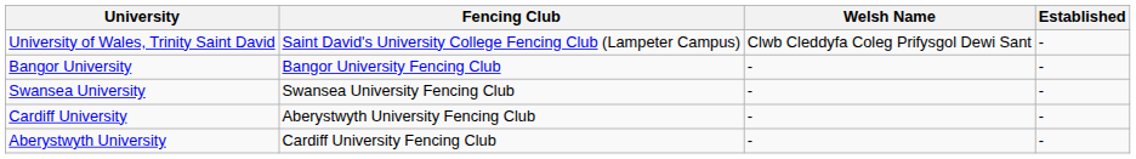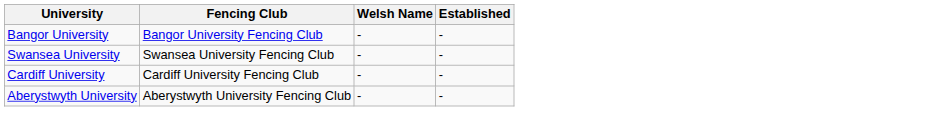 <table class="wikitable sortable">
 <tr>
 <th>University</th>
 <th>Fencing Club</th>
 <th>Welsh Name</th>
 <th>Established</th>
-</tr>
-<tr>
-<td><a href='#'>University of Wales, Trinity Saint David</a></td>
-<td><a href='#'>Saint David's University College Fencing Club</a> (Lampeter Campus)</td>
-<td>Clwb Cleddyfa Coleg Prifysgol Dewi Sant</td>
-<td>-</td>
 </tr>
 <tr>
 <td><a href='#'>Bangor University</a></td>
 <td><a href='#'>Bangor University Fencing Club</a></td>
 <td>-</td>
 <td>-</td>
 </tr>
 <tr>
 <td><a href='#'>Swansea University</a></td>
 <td>Swansea University Fencing Club</td>
 <td>-</td>
 <td>-</td>
 </tr>
 <tr>
 <td><a href='#'>Cardiff University</a></td>
-<td>Aberystwyth University Fencing Club</td>
+<td>Cardiff University Fencing Club</td>
 <td>-</td>
 <td>-</td>
 </tr>
 <tr>
 <td><a href='#'>Aberystwyth University</a></td>
-<td>Cardiff University Fencing Club</td>
+<td>Aberystwyth University Fencing Club</td>
 <td>-</td>
 <td>-</td>
 </tr>
 </table>
